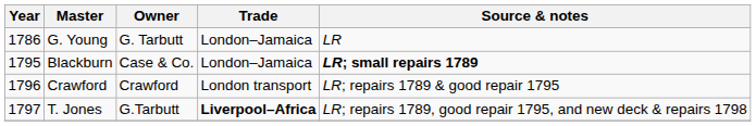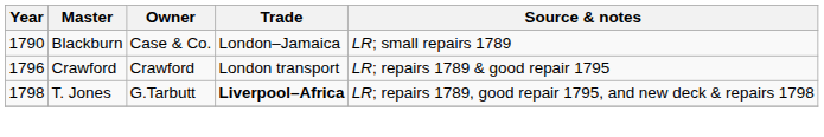 <table class="sortable wikitable">
 <tr>
 <th>Year</th>
 <th>Master</th>
 <th>Owner</th>
 <th>Trade</th>
 <th>Source & notes</th>
 </tr>
 <tr>
-<td>1786</td>
-<td>G. Young</td>
-<td>G. Tarbutt</td>
-<td>London–Jamaica</td>
-<td><em>LR</em></td>
-</tr>
-<tr>
-<td>1795</td>
+<td>1790</td>
 <td>Blackburn</td>
 <td>Case & Co.</td>
 <td>London–Jamaica</td>
-<td><strong><em>LR</em>; small repairs 1789</strong></td>
+<td><em>LR</em>; small repairs 1789</td>
 </tr>
 <tr>
 <td>1796</td>
 <td>Crawford</td>
 <td>Crawford</td>
 <td>London transport</td>
 <td><em>LR</em>; repairs 1789 & good repair 1795</td>
 </tr>
 <tr>
-<td>1797</td>
+<td>1798</td>
 <td>T. Jones</td>
 <td>G.Tarbutt</td>
 <td><strong>Liverpool–Africa</strong></td>
 <td><em>LR</em>; repairs 1789, good repair 1795, and new deck & repairs 1798</td>
 </tr>
 <tr>
 </tr>
 </table>
